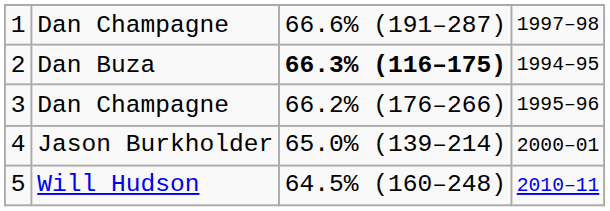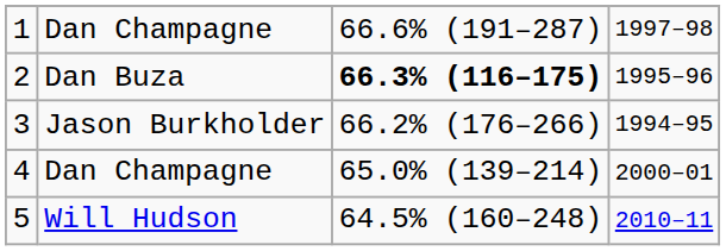 <table class="wikitable">
 <tr>
 </tr>
 <tr>
 <td>1</td>
 <td>Dan Champagne</td>
 <td>66.6% (191–287)</td>
 <td style="font-size:80%;">1997–98</td>
 </tr>
 <tr>
 <td>2</td>
 <td>Dan Buza</td>
 <td><strong>66.3% (116–175)</strong></td>
+<td style="font-size:80%;">1995–96</td>
+</tr>
+<tr>
+<td>3</td>
+<td>Jason Burkholder</td>
+<td>66.2% (176–266)</td>
 <td style="font-size:80%;">1994–95</td>
 </tr>
 <tr>
-<td>3</td>
+<td>4</td>
 <td>Dan Champagne</td>
-<td>66.2% (176–266)</td>
-<td style="font-size:80%;">1995–96</td>
-</tr>
-<tr>
-<td>4</td>
-<td>Jason Burkholder</td>
 <td>65.0% (139–214)</td>
 <td style="font-size:80%;">2000–01</td>
 </tr>
 <tr>
 <td>5</td>
 <td><a href='#'>Will Hudson</a></td>
 <td>64.5% (160–248)</td>
 <td style="font-size:80%;"><a href='#'>2010–11</a></td>
 </tr>
 </table>
